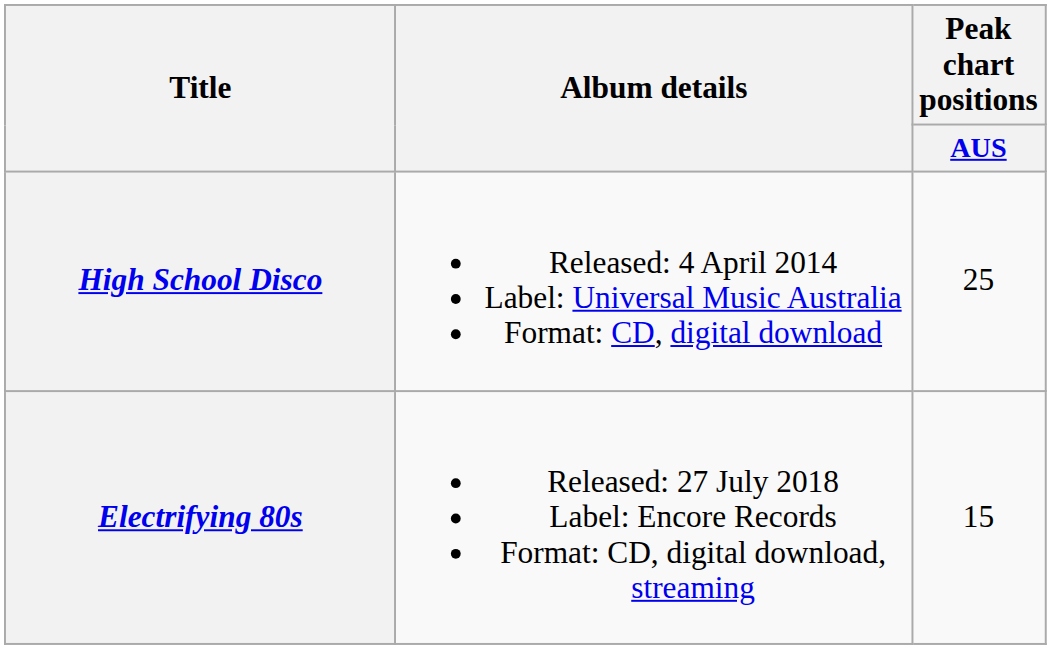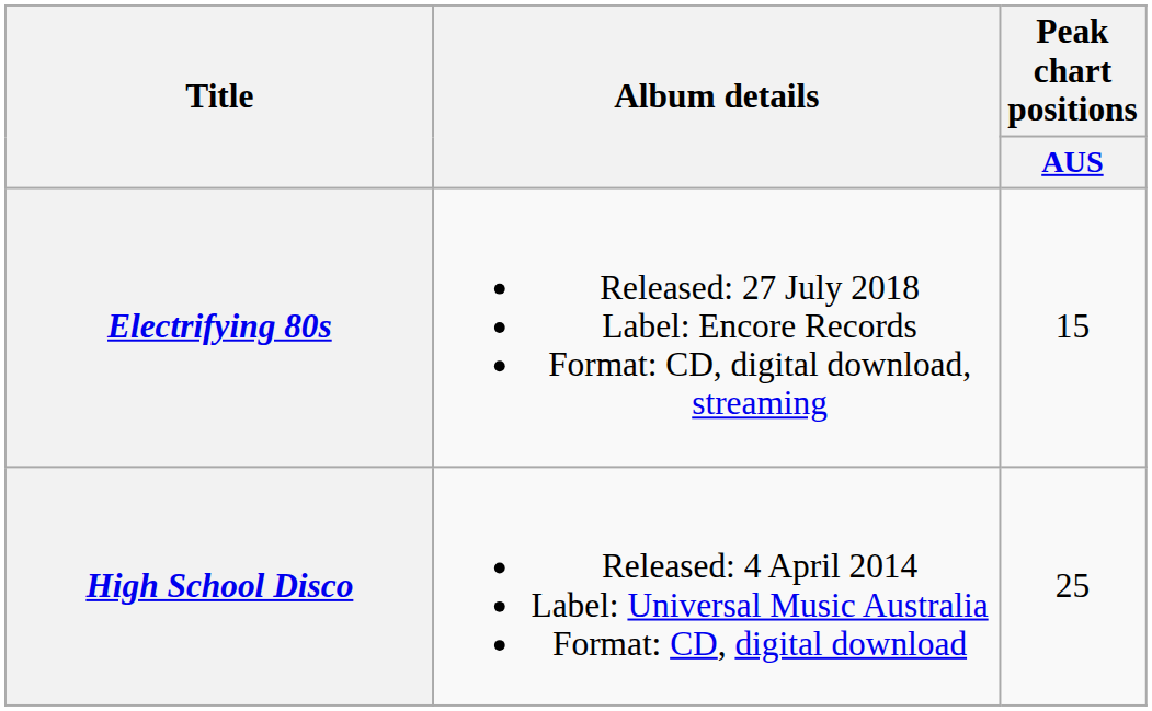 <table class="wikitable plainrowheaders" style="text-align:center;" border="1">
 <tr>
 <th scope="col" rowspan="2" style="width:12em;">Title</th>
 <th scope="col" rowspan="2" style="width:16em;">Album details</th>
 <th scope="col" colspan="1">Peak chart positions</th>
 </tr>
 <tr>
 <th scope="col" style="width:3em;font-size:90%;"><a href='#'>AUS</a><br></th>
 </tr>
 <tr>
+<th scope="row"><em><a href='#'>Electrifying 80s</a></em></th>
+<td><br><ul><li>Released: 27 July 2018</li><li>Label: Encore Records</li><li>Format: CD, digital download, <a href='#'>streaming</a></li></ul></td>
+<td>15<br></td>
+</tr>
+<tr>
 <th scope="row"><em><a href='#'>High School Disco</a></em></th>
 <td><br><ul><li>Released: 4 April 2014</li><li>Label: <a href='#'>Universal Music Australia</a></li><li>Format: <a href='#'>CD</a>, <a href='#'>digital download</a></li></ul></td>
 <td>25</td>
 </tr>
-<tr>
-<th scope="row"><em><a href='#'>Electrifying 80s</a></em></th>
-<td><br><ul><li>Released: 27 July 2018</li><li>Label: Encore Records</li><li>Format: CD, digital download, <a href='#'>streaming</a></li></ul></td>
-<td>15<br></td>
-</tr>
 </table>
